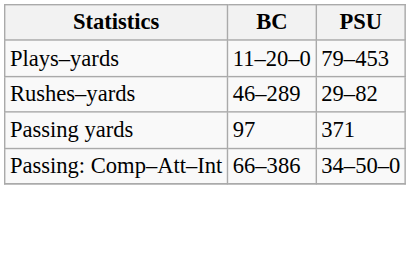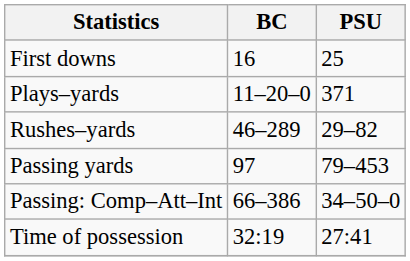 <table class="wikitable">
 <tr>
 <th>Statistics</th>
 <th>BC</th>
 <th>PSU</th>
 </tr>
 <tr>
+<td>First downs</td>
+<td>16</td>
+<td>25</td>
+</tr>
+<tr>
 <td>Plays–yards</td>
 <td>11–20–0</td>
-<td>79–453</td>
+<td>371</td>
 </tr>
 <tr>
 <td>Rushes–yards</td>
 <td>46–289</td>
 <td>29–82</td>
 </tr>
 <tr>
 <td>Passing yards</td>
 <td>97</td>
-<td>371</td>
+<td>79–453</td>
 </tr>
 <tr>
 <td>Passing: Comp–Att–Int</td>
 <td>66–386</td>
 <td>34–50–0</td>
 </tr>
 <tr>
+<td>Time of possession</td>
+<td>32:19</td>
+<td>27:41</td>
+</tr>
+<tr>
 </tr>
 </table>
